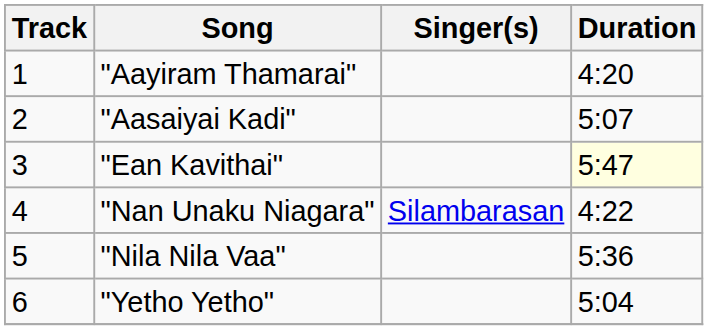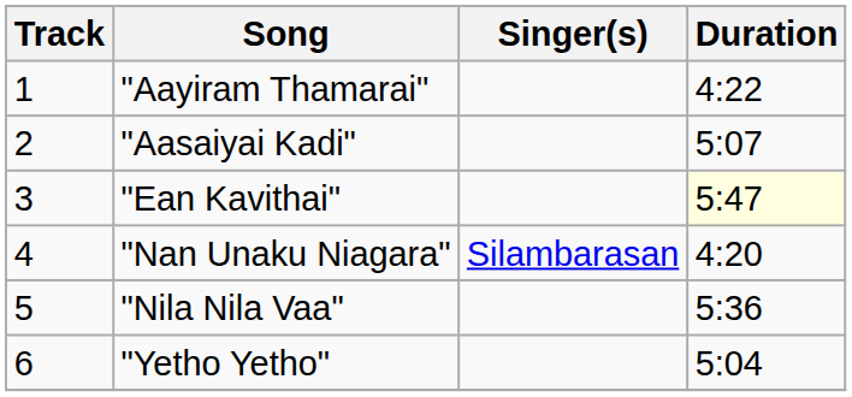 <table class="wikitable" style="font-size:95%;">
 <tr>
 <th>Track</th>
 <th>Song</th>
 <th>Singer(s)</th>
 <th>Duration</th>
 </tr>
 <tr>
 <td>1</td>
 <td>"Aayiram Thamarai"</td>
 <td></td>
-<td>4:20</td>
+<td>4:22</td>
 </tr>
 <tr>
 <td>2</td>
 <td>"Aasaiyai Kadi"</td>
 <td></td>
 <td>5:07</td>
 </tr>
 <tr>
 <td>3</td>
 <td>"Ean Kavithai"</td>
 <td></td>
 <td style="background: lightyellow;">5:47</td>
 </tr>
 <tr>
 <td>4</td>
 <td>"Nan Unaku Niagara"</td>
 <td><a href='#'>Silambarasan</a></td>
-<td>4:22</td>
+<td>4:20</td>
 </tr>
 <tr>
 <td>5</td>
 <td>"Nila Nila Vaa"</td>
 <td></td>
 <td>5:36</td>
 </tr>
 <tr>
 <td>6</td>
 <td>"Yetho Yetho"</td>
 <td></td>
 <td>5:04</td>
 </tr>
 <tr>
 </tr>
 </table>
